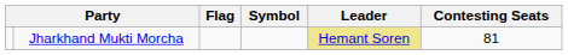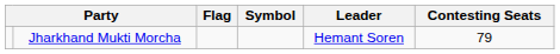 <table class="wikitable " width="50%" style="text-align:center">
 <tr>
 <th colspan="2">Party</th>
 <th>Flag</th>
 <th>Symbol</th>
 <th>Leader</th>
 <th>Contesting Seats</th>
 </tr>
 <tr>
 <td></td>
 <td><a href='#'>Jharkhand Mukti Morcha</a></td>
 <td></td>
 <td></td>
-<td style="background: khaki;"><a href='#'>Hemant Soren</a></td>
-<td>81</td>
+<td><a href='#'>Hemant Soren</a></td>
+<td>79</td>
 </tr>
 </table>
